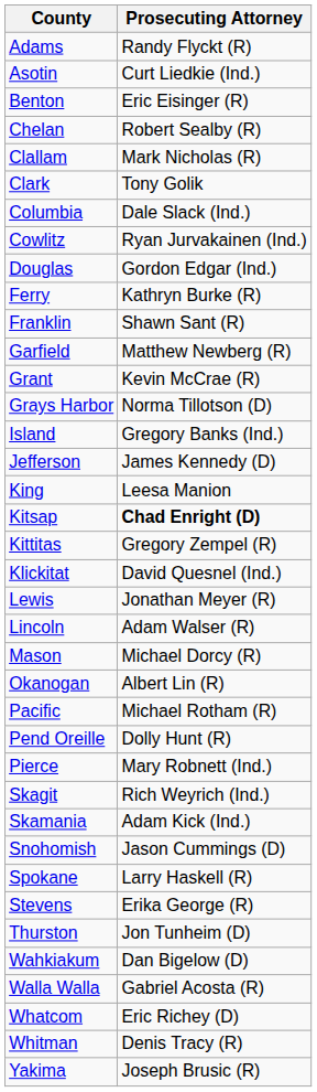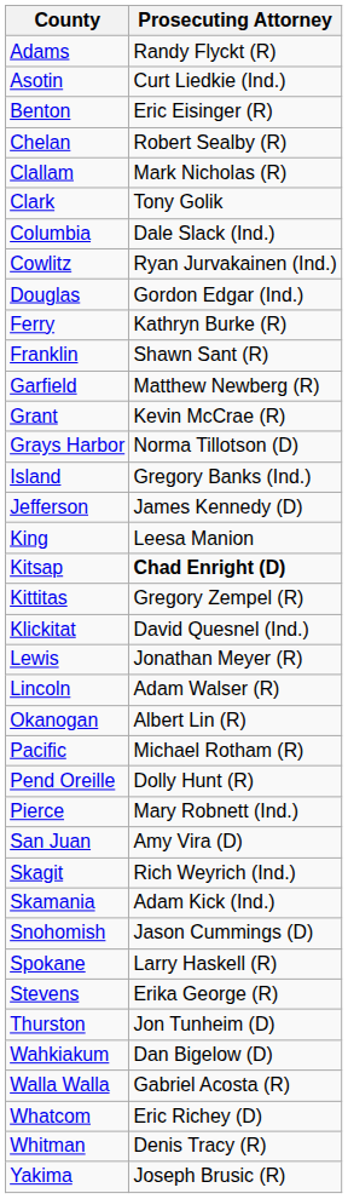 <table class="wikitable">
 <tr>
 <th>County</th>
 <th>Prosecuting Attorney</th>
 </tr>
 <tr>
 <td><a href='#'>Adams</a></td>
 <td>Randy Flyckt (R)</td>
 </tr>
 <tr>
 <td><a href='#'>Asotin</a></td>
 <td>Curt Liedkie (Ind.)</td>
 </tr>
 <tr>
 <td><a href='#'>Benton</a></td>
 <td>Eric Eisinger (R)</td>
 </tr>
 <tr>
 <td><a href='#'>Chelan</a></td>
 <td>Robert Sealby (R)</td>
 </tr>
 <tr>
 <td><a href='#'>Clallam</a></td>
 <td>Mark Nicholas (R)</td>
 </tr>
 <tr>
 <td><a href='#'>Clark</a></td>
 <td>Tony Golik</td>
 </tr>
 <tr>
 <td><a href='#'>Columbia</a></td>
 <td>Dale Slack (Ind.)</td>
 </tr>
 <tr>
 <td><a href='#'>Cowlitz</a></td>
 <td>Ryan Jurvakainen (Ind.)</td>
 </tr>
 <tr>
 <td><a href='#'>Douglas</a></td>
 <td>Gordon Edgar (Ind.)</td>
 </tr>
 <tr>
 <td><a href='#'>Ferry</a></td>
 <td>Kathryn Burke (R)</td>
 </tr>
 <tr>
 <td><a href='#'>Franklin</a></td>
 <td>Shawn Sant (R)</td>
 </tr>
 <tr>
 <td><a href='#'>Garfield</a></td>
 <td>Matthew Newberg (R)</td>
 </tr>
 <tr>
 <td><a href='#'>Grant</a></td>
 <td>Kevin McCrae (R)</td>
 </tr>
 <tr>
 <td><a href='#'>Grays Harbor</a></td>
 <td>Norma Tillotson (D)</td>
 </tr>
 <tr>
 <td><a href='#'>Island</a></td>
 <td>Gregory Banks (Ind.)</td>
 </tr>
 <tr>
 <td><a href='#'>Jefferson</a></td>
 <td>James Kennedy (D)</td>
 </tr>
 <tr>
 <td><a href='#'>King</a></td>
 <td>Leesa Manion</td>
 </tr>
 <tr>
 <td><a href='#'>Kitsap</a></td>
 <td><strong>Chad Enright (D)</strong></td>
 </tr>
 <tr>
 <td><a href='#'>Kittitas</a></td>
 <td>Gregory Zempel (R)</td>
 </tr>
 <tr>
 <td><a href='#'>Klickitat</a></td>
 <td>David Quesnel (Ind.)</td>
 </tr>
 <tr>
 <td><a href='#'>Lewis</a></td>
 <td>Jonathan Meyer (R)</td>
 </tr>
 <tr>
 <td><a href='#'>Lincoln</a></td>
 <td>Adam Walser (R)</td>
 </tr>
 <tr>
-<td><a href='#'>Mason</a></td>
-<td>Michael Dorcy (R)</td>
-</tr>
-<tr>
 <td><a href='#'>Okanogan</a></td>
 <td>Albert Lin (R)</td>
 </tr>
 <tr>
 <td><a href='#'>Pacific</a></td>
 <td>Michael Rotham (R)</td>
 </tr>
 <tr>
 <td><a href='#'>Pend Oreille</a></td>
 <td>Dolly Hunt (R)</td>
 </tr>
 <tr>
 <td><a href='#'>Pierce</a></td>
 <td>Mary Robnett (Ind.)</td>
+</tr>
+<tr>
+<td><a href='#'>San Juan</a></td>
+<td>Amy Vira (D)</td>
 </tr>
 <tr>
 <td><a href='#'>Skagit</a></td>
 <td>Rich Weyrich (Ind.)</td>
 </tr>
 <tr>
 <td><a href='#'>Skamania</a></td>
 <td>Adam Kick (Ind.)</td>
 </tr>
 <tr>
 <td><a href='#'>Snohomish</a></td>
 <td>Jason Cummings (D)</td>
 </tr>
 <tr>
 <td><a href='#'>Spokane</a></td>
 <td>Larry Haskell (R)</td>
 </tr>
 <tr>
 <td><a href='#'>Stevens</a></td>
 <td>Erika George (R)</td>
 </tr>
 <tr>
 <td><a href='#'>Thurston</a></td>
 <td>Jon Tunheim (D)</td>
 </tr>
 <tr>
 <td><a href='#'>Wahkiakum</a></td>
 <td>Dan Bigelow (D)</td>
 </tr>
 <tr>
 <td><a href='#'>Walla Walla</a></td>
 <td>Gabriel Acosta (R)</td>
 </tr>
 <tr>
 <td><a href='#'>Whatcom</a></td>
 <td>Eric Richey (D)</td>
 </tr>
 <tr>
 <td><a href='#'>Whitman</a></td>
 <td>Denis Tracy (R)</td>
 </tr>
 <tr>
 <td><a href='#'>Yakima</a></td>
 <td>Joseph Brusic (R)</td>
 </tr>
 </table>
